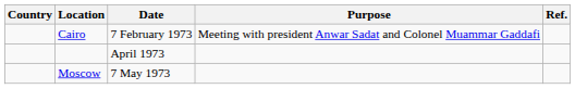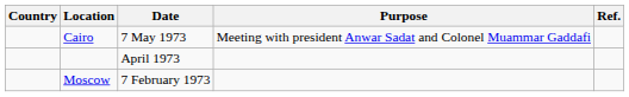 <table class="wikitable">
 <tr>
 <th>Country</th>
 <th>Location</th>
 <th>Date</th>
 <th>Purpose</th>
 <th>Ref.</th>
 </tr>
 <tr>
 <td></td>
 <td><a href='#'>Cairo</a></td>
-<td>7 February 1973</td>
+<td>7 May 1973</td>
 <td>Meeting with president <a href='#'>Anwar Sadat</a> and Colonel <a href='#'>Muammar Gaddafi</a></td>
 <td></td>
 </tr>
 <tr>
 <td></td>
 <td></td>
 <td>April 1973</td>
 <td></td>
 <td></td>
 </tr>
 <tr>
 <td></td>
 <td><a href='#'>Moscow</a></td>
-<td>7 May 1973</td>
+<td>7 February 1973</td>
 <td></td>
 <td></td>
 </tr>
 </table>
